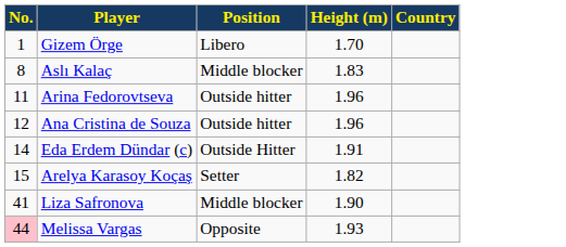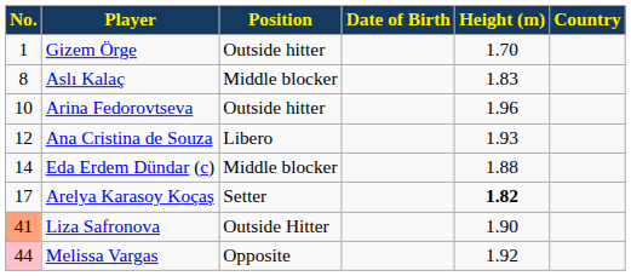 <table class="wikitable sortable">
 <tr>
 <th style="color:#FFED00; background:#163962;">No.</th>
 <th style="color:#FFED00; background:#163962;">Player</th>
 <th style="color:#FFED00; background:#163962;">Position</th>
+<th style="color:#FFED00; background:#163962;">Date of Birth</th>
 <th style="color:#FFED00; background:#163962;">Height (m)</th>
 <th style="color:#FFED00; background:#163962;">Country</th>
 </tr>
 <tr>
 <td align="center">1</td>
 <td><a href='#'>Gizem Örge</a></td>
-<td>Libero</td>
+<td>Outside hitter</td>
+<td></td>
 <td align="center">1.70</td>
 <td></td>
 </tr>
 <tr>
 <td align="center">8</td>
 <td><a href='#'>Aslı Kalaç</a></td>
 <td>Middle blocker</td>
+<td></td>
 <td align="center">1.83</td>
 <td></td>
 </tr>
 <tr>
-<td align="center">11</td>
+<td align="center">10</td>
 <td><a href='#'>Arina Fedorovtseva</a></td>
 <td>Outside hitter</td>
+<td></td>
 <td align="center">1.96</td>
 <td></td>
 </tr>
 <tr>
 <td align="center">12</td>
 <td><a href='#'>Ana Cristina de Souza</a></td>
-<td>Outside hitter</td>
-<td align="center">1.96</td>
+<td>Libero</td>
+<td></td>
+<td align="center">1.93</td>
 <td></td>
 </tr>
 <tr>
 <td align="center">14</td>
 <td><a href='#'>Eda Erdem Dündar</a> (<a href='#'>c</a>)</td>
-<td>Outside Hitter</td>
-<td align="center">1.91</td>
+<td>Middle blocker</td>
+<td></td>
+<td align="center">1.88</td>
 <td></td>
 </tr>
 <tr>
-<td align="center">15</td>
+<td align="center">17</td>
 <td><a href='#'>Arelya Karasoy Koçaş</a></td>
 <td>Setter</td>
-<td align="center">1.82</td>
+<td></td>
+<td align="center"><strong>1.82</strong></td>
 <td></td>
 </tr>
 <tr>
-<td align="center">41</td>
+<td align="center" style="background: lightsalmon;">41</td>
 <td><a href='#'>Liza Safronova</a></td>
-<td>Middle blocker</td>
+<td>Outside Hitter</td>
+<td></td>
 <td align="center">1.90</td>
 <td></td>
 </tr>
 <tr>
 <td align="center" style="background: pink;">44</td>
 <td><a href='#'>Melissa Vargas</a></td>
 <td>Opposite</td>
-<td align="center">1.93</td>
+<td></td>
+<td align="center">1.92</td>
 <td></td>
 </tr>
 </table>
